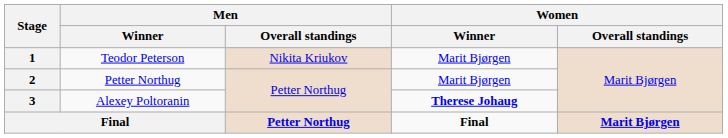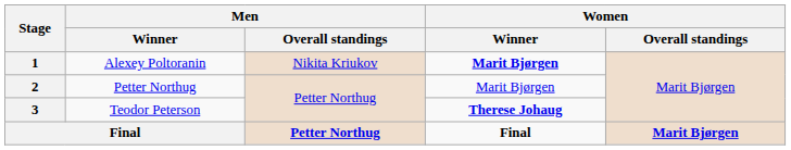 <table class="wikitable" style="text-align: center; font-size:smaller;">
 <tr>
 <th scope="col" style="width:5%;" rowspan="2">Stage</th>
 <th scope="col" style="width:45%;" colspan="2">Men</th>
 <th scope="col" style="width:45%;" colspan="2">Women</th>
 </tr>
 <tr>
 <th scope="col" style="width:15%;">Winner</th>
 <th scope="col" style="width:15%;">Overall standings</th>
 <th scope="col" style="width:15%;">Winner</th>
 <th scope="col" style="width:15%;">Overall standings</th>
 </tr>
 <tr>
 <th scope="row">1</th>
-<td><a href='#'>Teodor Peterson</a></td>
+<td><a href='#'>Alexey Poltoranin</a></td>
 <td style="background:#EFDECD"><a href='#'>Nikita Kriukov</a></td>
-<td><a href='#'>Marit Bjørgen</a></td>
+<td><strong><a href='#'>Marit Bjørgen</a></strong></td>
 <td style="background:#EFDECD" rowspan="3"><a href='#'>Marit Bjørgen</a></td>
 </tr>
 <tr>
 <th scope="row">2</th>
 <td><a href='#'>Petter Northug</a></td>
 <td style="background:#EFDECD" rowspan="2"><a href='#'>Petter Northug</a></td>
 <td><a href='#'>Marit Bjørgen</a></td>
 </tr>
 <tr>
 <th scope="row">3</th>
-<td><a href='#'>Alexey Poltoranin</a></td>
+<td><a href='#'>Teodor Peterson</a></td>
 <td><strong><a href='#'>Therese Johaug</a></strong></td>
 </tr>
 <tr>
 <th colspan="2">Final</th>
 <td style="background:#EFDECD"><strong><a href='#'>Petter Northug</a></strong></td>
 <td><strong>Final</strong></td>
 <td style="background:#EFDECD"><strong><a href='#'>Marit Bjørgen</a></strong></td>
 </tr>
 </table>
